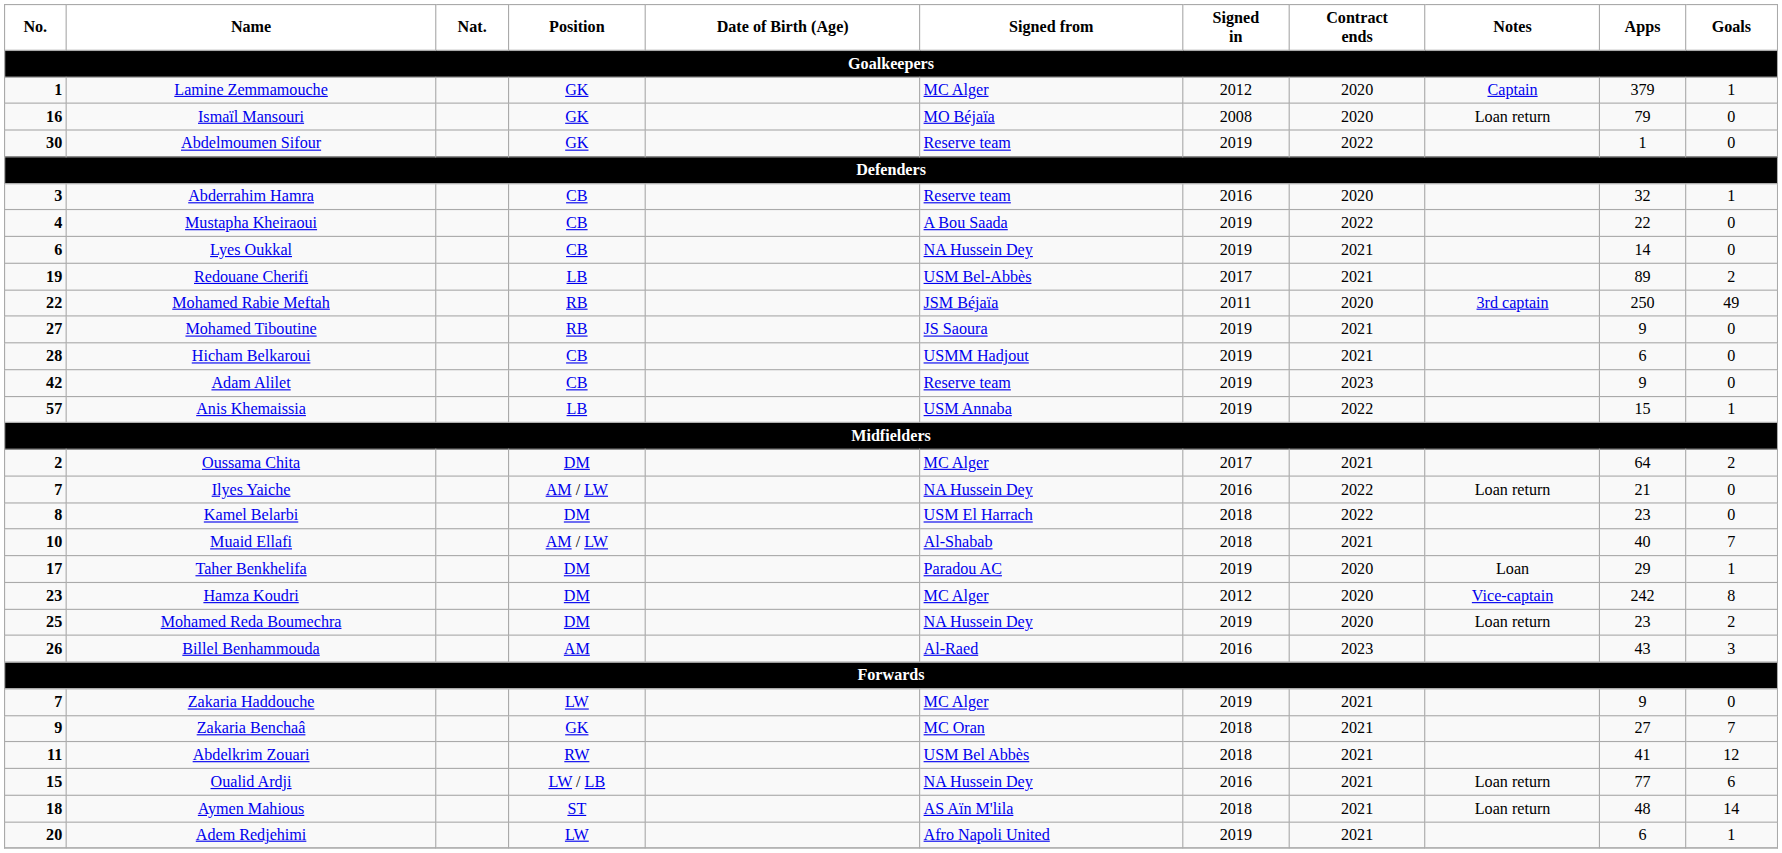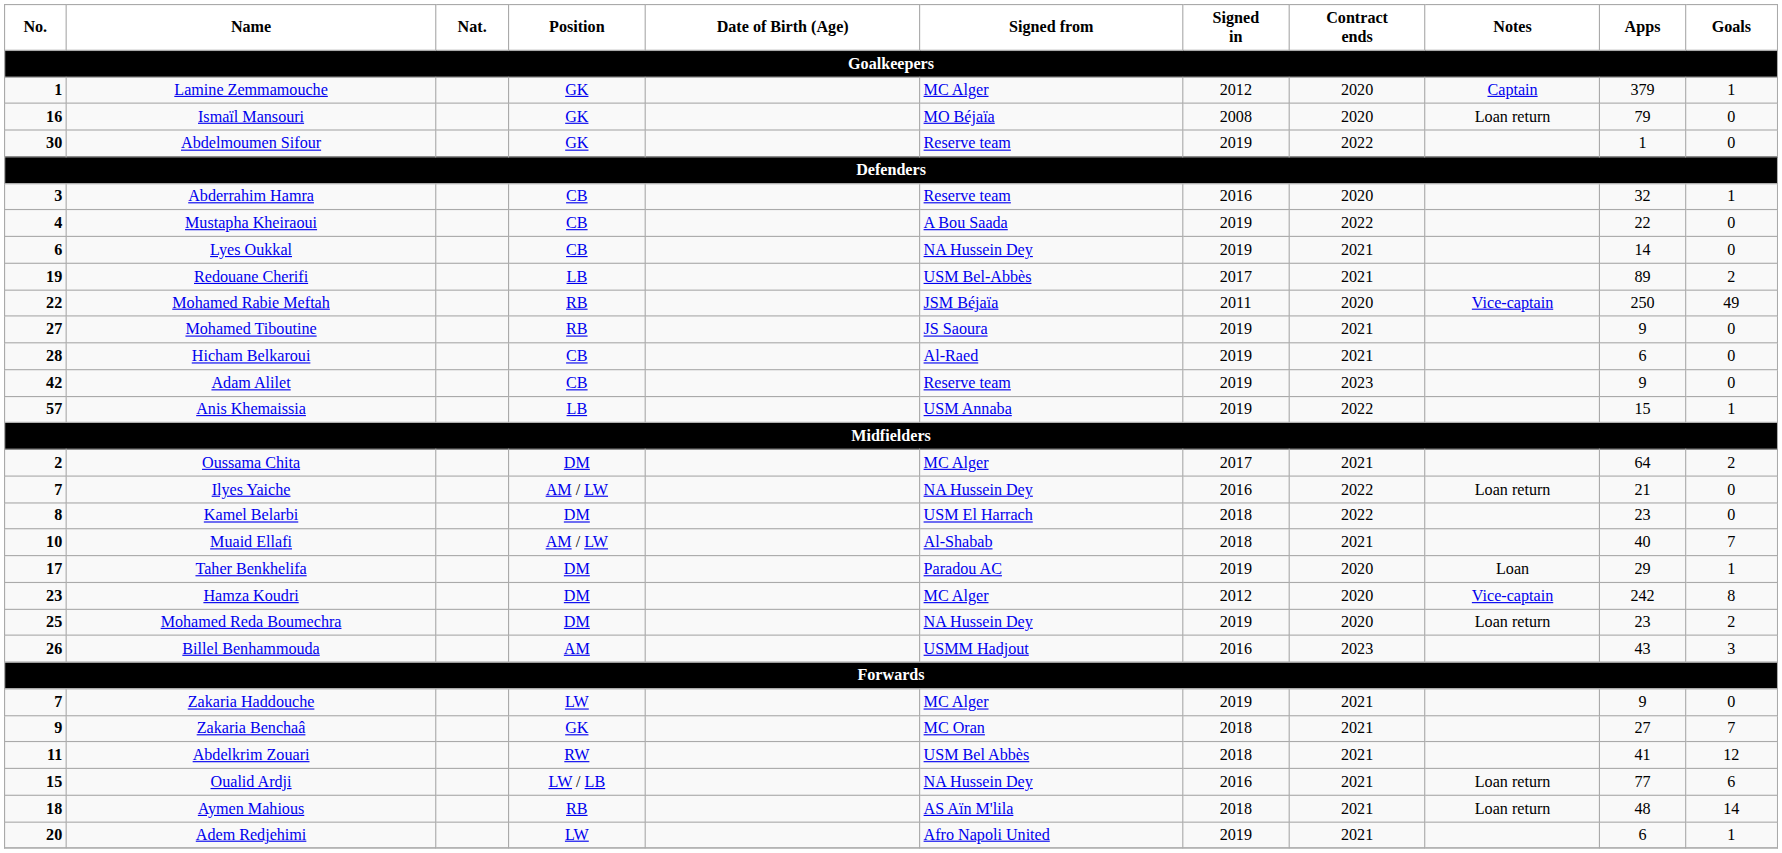 <table class="wikitable" style="text-align:center; font-size:90%; width:100%">
 <tr>
 <th style="background:white; color:black; text-align:center;">No.</th>
 <th style="background:white; color:black; text-align:center;">Name</th>
 <th style="background:white; color:black; text-align:center;">Nat.</th>
 <th style="background:white; color:black; text-align:center;">Position</th>
 <th style="background:white; color:black; text-align:center;">Date of Birth (Age)</th>
 <th style="background:white; color:black; text-align:center;">Signed from</th>
 <th style="background:white; color:black; text-align:center;">Signed<br>in</th>
 <th style="background:white; color:black; text-align:center;">Contract<br>ends</th>
 <th style="background:white; color:black; text-align:center;">Notes</th>
 <th style="background:white; color:black; text-align:center;">Apps</th>
 <th style="background:white; color:black; text-align:center;">Goals</th>
 </tr>
 <tr>
 <th colspan="12" style="background:#000000; color:white; text-align:center">Goalkeepers</th>
 </tr>
 <tr>
 <td style="text-align:right"><strong>1</strong></td>
 <td><a href='#'>Lamine Zemmamouche</a></td>
 <td></td>
 <td><a href='#'>GK</a></td>
 <td></td>
 <td style="text-align:left"> <a href='#'>MC Alger</a></td>
 <td>2012</td>
 <td>2020</td>
 <td><a href='#'>Captain</a></td>
 <td>379</td>
 <td>1</td>
 </tr>
 <tr>
 <td style="text-align:right"><strong>16</strong></td>
 <td><a href='#'>Ismaïl Mansouri</a></td>
 <td></td>
 <td><a href='#'>GK</a></td>
 <td></td>
 <td style="text-align:left"> <a href='#'>MO Béjaïa</a></td>
 <td>2008</td>
 <td>2020</td>
 <td>Loan return</td>
 <td>79</td>
 <td>0</td>
 </tr>
 <tr>
 <td style="text-align:right"><strong>30</strong></td>
 <td><a href='#'>Abdelmoumen Sifour</a></td>
 <td></td>
 <td><a href='#'>GK</a></td>
 <td></td>
 <td style="text-align:left"> <a href='#'>Reserve team</a></td>
 <td>2019</td>
 <td>2022</td>
 <td></td>
 <td>1</td>
 <td>0</td>
 </tr>
 <tr>
 <th colspan="12" style="background:#000000; color:white; text-align:center">Defenders</th>
 </tr>
 <tr>
 <td style="text-align:right"><strong>3</strong></td>
 <td><a href='#'>Abderrahim Hamra</a></td>
 <td></td>
 <td><a href='#'>CB</a></td>
 <td></td>
 <td style="text-align:left"> <a href='#'>Reserve team</a></td>
 <td>2016</td>
 <td>2020</td>
 <td></td>
 <td>32</td>
 <td>1</td>
 </tr>
 <tr>
 <td style="text-align:right"><strong>4</strong></td>
 <td><a href='#'>Mustapha Kheiraoui</a></td>
 <td></td>
 <td><a href='#'>CB</a></td>
 <td></td>
 <td style="text-align:left"> <a href='#'>A Bou Saada</a></td>
 <td>2019</td>
 <td>2022</td>
 <td></td>
 <td>22</td>
 <td>0</td>
 </tr>
 <tr>
 <td style="text-align:right"><strong>6</strong></td>
 <td><a href='#'>Lyes Oukkal</a></td>
 <td></td>
 <td><a href='#'>CB</a></td>
 <td></td>
 <td style="text-align:left"> <a href='#'>NA Hussein Dey</a></td>
 <td>2019</td>
 <td>2021</td>
 <td></td>
 <td>14</td>
 <td>0</td>
 </tr>
 <tr>
 <td style="text-align:right"><strong>19</strong></td>
 <td><a href='#'>Redouane Cherifi</a></td>
 <td></td>
 <td><a href='#'>LB</a></td>
 <td></td>
 <td style="text-align:left"> <a href='#'>USM Bel-Abbès</a></td>
 <td>2017</td>
 <td>2021</td>
 <td></td>
 <td>89</td>
 <td>2</td>
 </tr>
 <tr>
 <td style="text-align:right"><strong>22</strong></td>
 <td><a href='#'>Mohamed Rabie Meftah</a></td>
 <td></td>
 <td><a href='#'>RB</a></td>
 <td></td>
 <td style="text-align:left"> <a href='#'>JSM Béjaïa</a></td>
 <td>2011</td>
 <td>2020</td>
-<td><a href='#'>3rd captain</a></td>
+<td><a href='#'>Vice-captain</a></td>
 <td>250</td>
 <td>49</td>
 </tr>
 <tr>
 <td style="text-align:right"><strong>27</strong></td>
 <td><a href='#'>Mohamed Tiboutine</a></td>
 <td></td>
 <td><a href='#'>RB</a></td>
 <td></td>
 <td style="text-align:left"> <a href='#'>JS Saoura</a></td>
 <td>2019</td>
 <td>2021</td>
 <td></td>
 <td>9</td>
 <td>0</td>
 </tr>
 <tr>
 <td style="text-align:right"><strong>28</strong></td>
 <td><a href='#'>Hicham Belkaroui</a></td>
 <td></td>
 <td><a href='#'>CB</a></td>
 <td></td>
-<td style="text-align:left"> <a href='#'>USMM Hadjout</a></td>
+<td style="text-align:left"> <a href='#'>Al-Raed</a></td>
 <td>2019</td>
 <td>2021</td>
 <td></td>
 <td>6</td>
 <td>0</td>
 </tr>
 <tr>
 <td style="text-align:right"><strong>42</strong></td>
 <td><a href='#'>Adam Alilet</a></td>
 <td></td>
 <td><a href='#'>CB</a></td>
 <td></td>
 <td style="text-align:left"> <a href='#'>Reserve team</a></td>
 <td>2019</td>
 <td>2023</td>
 <td></td>
 <td>9</td>
 <td>0</td>
 </tr>
 <tr>
 <td style="text-align:right"><strong>57</strong></td>
 <td><a href='#'>Anis Khemaissia</a></td>
 <td></td>
 <td><a href='#'>LB</a></td>
 <td></td>
 <td style="text-align:left"> <a href='#'>USM Annaba</a></td>
 <td>2019</td>
 <td>2022</td>
 <td></td>
 <td>15</td>
 <td>1</td>
 </tr>
 <tr>
 <th colspan="12" style="background:#000000; color:white; text-align:center">Midfielders</th>
 </tr>
 <tr>
 <td style="text-align:right"><strong>2</strong></td>
 <td><a href='#'>Oussama Chita</a></td>
 <td></td>
 <td><a href='#'>DM</a></td>
 <td></td>
 <td style="text-align:left"> <a href='#'>MC Alger</a></td>
 <td>2017</td>
 <td>2021</td>
 <td></td>
 <td>64</td>
 <td>2</td>
 </tr>
 <tr>
 <td style="text-align:right"><strong>7</strong></td>
 <td><a href='#'>Ilyes Yaiche</a></td>
 <td></td>
 <td><a href='#'>AM</a> / <a href='#'>LW</a></td>
 <td></td>
 <td style="text-align:left"> <a href='#'>NA Hussein Dey</a></td>
 <td>2016</td>
 <td>2022</td>
 <td>Loan return</td>
 <td>21</td>
 <td>0</td>
 </tr>
 <tr>
 <td style="text-align:right"><strong>8</strong></td>
 <td><a href='#'>Kamel Belarbi</a></td>
 <td></td>
 <td><a href='#'>DM</a></td>
 <td></td>
 <td style="text-align:left"> <a href='#'>USM El Harrach</a></td>
 <td>2018</td>
 <td>2022</td>
 <td></td>
 <td>23</td>
 <td>0</td>
 </tr>
 <tr>
 <td style="text-align:right"><strong>10</strong></td>
 <td><a href='#'>Muaid Ellafi</a></td>
 <td></td>
 <td><a href='#'>AM</a> / <a href='#'>LW</a></td>
 <td></td>
 <td style="text-align:left"> <a href='#'>Al-Shabab</a></td>
 <td>2018</td>
 <td>2021</td>
 <td></td>
 <td>40</td>
 <td>7</td>
 </tr>
 <tr>
 <td style="text-align:right"><strong>17</strong></td>
 <td><a href='#'>Taher Benkhelifa</a></td>
 <td></td>
 <td><a href='#'>DM</a></td>
 <td></td>
 <td style="text-align:left"> <a href='#'>Paradou AC</a></td>
 <td>2019</td>
 <td>2020</td>
 <td>Loan</td>
 <td>29</td>
 <td>1</td>
 </tr>
 <tr>
 <td style="text-align:right"><strong>23</strong></td>
 <td><a href='#'>Hamza Koudri</a></td>
 <td></td>
 <td><a href='#'>DM</a></td>
 <td></td>
 <td style="text-align:left"> <a href='#'>MC Alger</a></td>
 <td>2012</td>
 <td>2020</td>
 <td><a href='#'>Vice-captain</a></td>
 <td>242</td>
 <td>8</td>
 </tr>
 <tr>
 <td style="text-align:right"><strong>25</strong></td>
 <td><a href='#'>Mohamed Reda Boumechra</a></td>
 <td></td>
 <td><a href='#'>DM</a></td>
 <td></td>
 <td style="text-align:left"> <a href='#'>NA Hussein Dey</a></td>
 <td>2019</td>
 <td>2020</td>
 <td>Loan return</td>
 <td>23</td>
 <td>2</td>
 </tr>
 <tr>
 <td style="text-align:right"><strong>26</strong></td>
 <td><a href='#'>Billel Benhammouda</a></td>
 <td></td>
 <td><a href='#'>AM</a></td>
 <td></td>
-<td style="text-align:left"> <a href='#'>Al-Raed</a></td>
+<td style="text-align:left"> <a href='#'>USMM Hadjout</a></td>
 <td>2016</td>
 <td>2023</td>
 <td></td>
 <td>43</td>
 <td>3</td>
 </tr>
 <tr>
 <th colspan="12" style="background:#000000; color:white; text-align:center">Forwards</th>
 </tr>
 <tr>
 <td style="text-align:right"><strong>7</strong></td>
 <td><a href='#'>Zakaria Haddouche</a></td>
 <td></td>
 <td><a href='#'>LW</a></td>
 <td></td>
 <td style="text-align:left"> <a href='#'>MC Alger</a></td>
 <td>2019</td>
 <td>2021</td>
 <td></td>
 <td>9</td>
 <td>0</td>
 </tr>
 <tr>
 <td style="text-align:right"><strong>9</strong></td>
 <td><a href='#'>Zakaria Benchaâ</a></td>
 <td></td>
 <td><a href='#'>GK</a></td>
 <td></td>
 <td style="text-align:left"> <a href='#'>MC Oran</a></td>
 <td>2018</td>
 <td>2021</td>
 <td></td>
 <td>27</td>
 <td>7</td>
 </tr>
 <tr>
 <td style="text-align:right"><strong>11</strong></td>
 <td><a href='#'>Abdelkrim Zouari</a></td>
 <td></td>
 <td><a href='#'>RW</a></td>
 <td></td>
 <td style="text-align:left"> <a href='#'>USM Bel Abbès</a></td>
 <td>2018</td>
 <td>2021</td>
 <td></td>
 <td>41</td>
 <td>12</td>
 </tr>
 <tr>
 <td style="text-align:right"><strong>15</strong></td>
 <td><a href='#'>Oualid Ardji</a></td>
 <td></td>
 <td><a href='#'>LW</a> / <a href='#'>LB</a></td>
 <td></td>
 <td style="text-align:left"> <a href='#'>NA Hussein Dey</a></td>
 <td>2016</td>
 <td>2021</td>
 <td>Loan return</td>
 <td>77</td>
 <td>6</td>
 </tr>
 <tr>
 <td style="text-align:right"><strong>18</strong></td>
 <td><a href='#'>Aymen Mahious</a></td>
 <td></td>
-<td><a href='#'>ST</a></td>
+<td><a href='#'>RB</a></td>
 <td></td>
 <td style="text-align:left"> <a href='#'>AS Aïn M'lila</a></td>
 <td>2018</td>
 <td>2021</td>
 <td>Loan return</td>
 <td>48</td>
 <td>14</td>
 </tr>
 <tr>
 <td style="text-align:right"><strong>20</strong></td>
 <td><a href='#'>Adem Redjehimi</a></td>
 <td></td>
 <td><a href='#'>LW</a></td>
 <td></td>
 <td style="text-align:left"> <a href='#'>Afro Napoli United</a></td>
 <td>2019</td>
 <td>2021</td>
 <td></td>
 <td>6</td>
 <td>1</td>
 </tr>
 <tr>
 </tr>
 </table>
